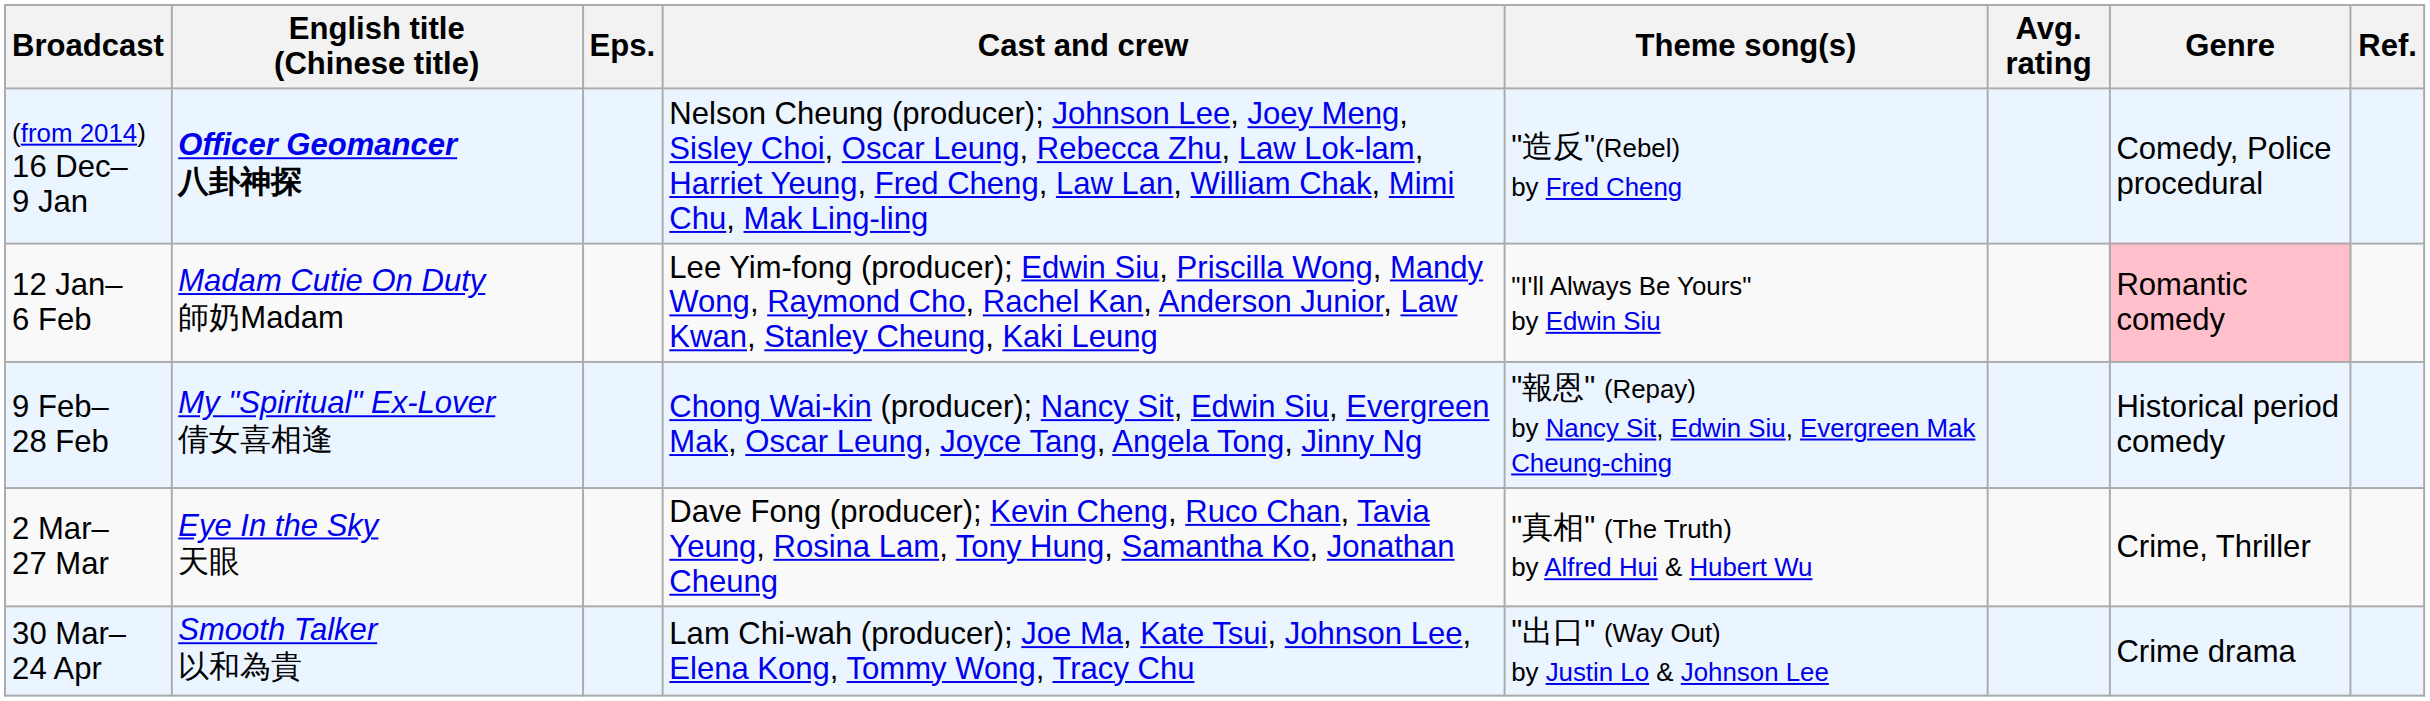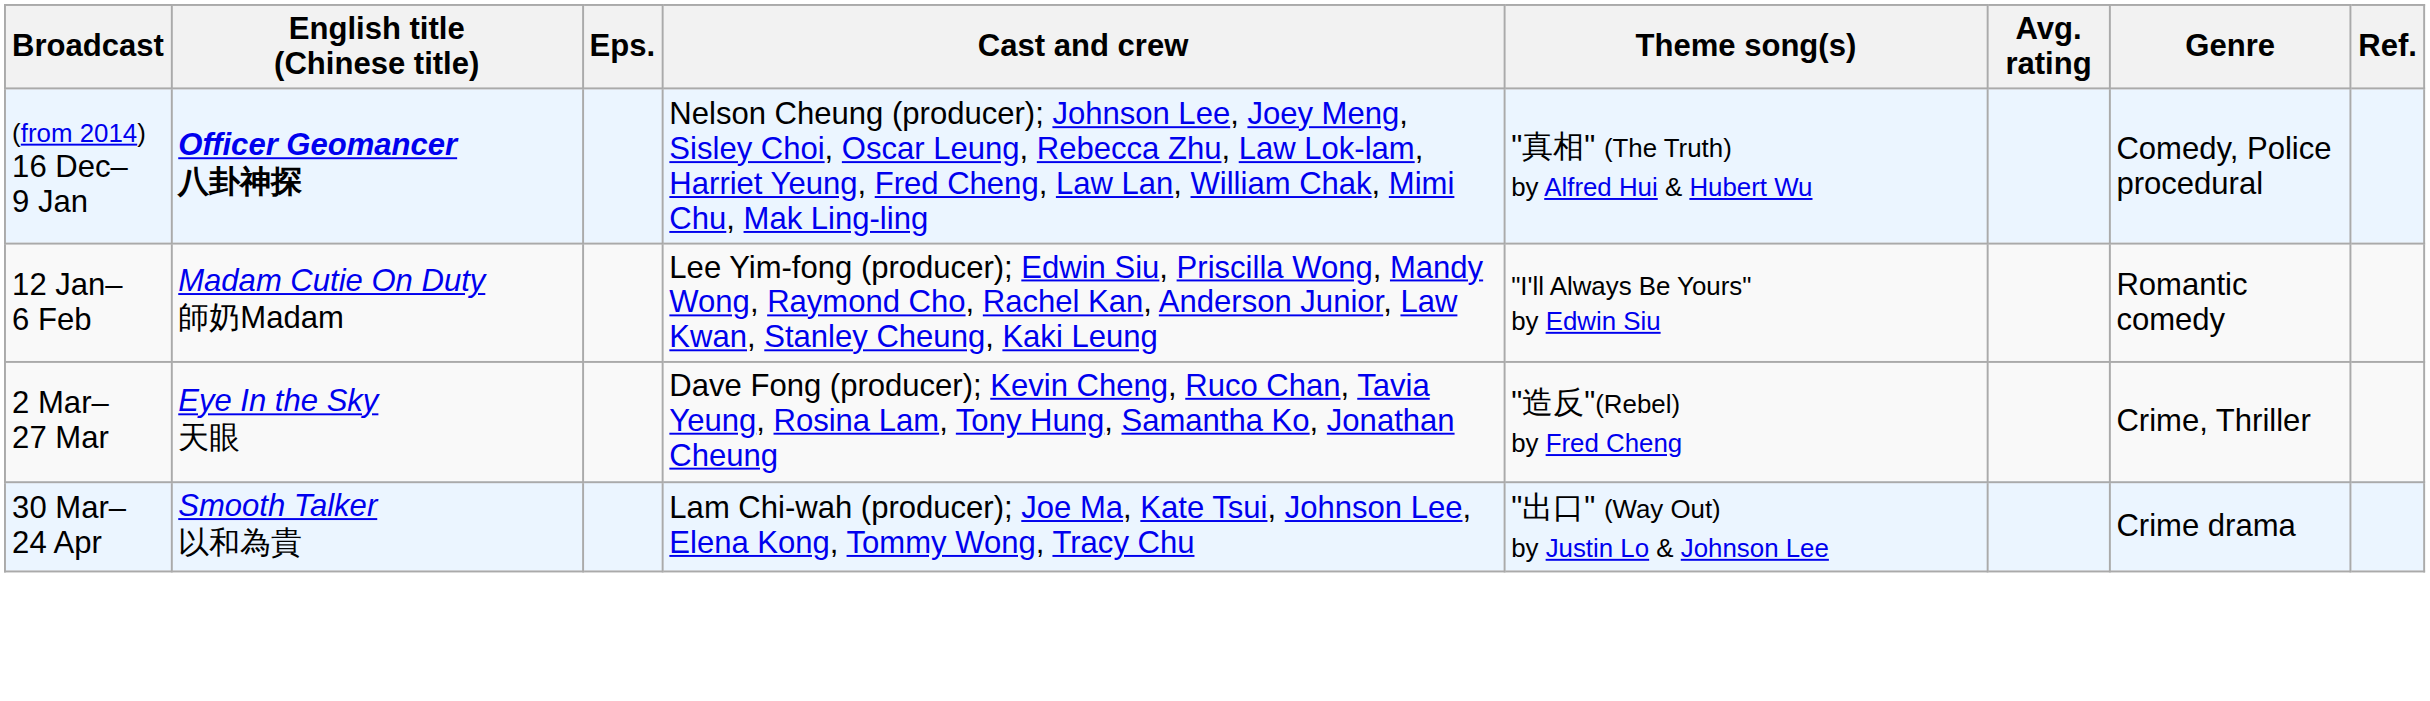 <table class="wikitable sortable">
 <tr>
 <th>Broadcast</th>
 <th style="width:17%;">English title <br> (Chinese title)</th>
 <th>Eps.</th>
 <th>Cast and crew</th>
 <th style="width:20%;">Theme song(s)</th>
 <th>Avg. rating</th>
 <th style="width:10%;">Genre</th>
 <th>Ref.</th>
 </tr>
 <tr ---- bgcolor="#ebf5ff">
 <td><small>(<a href='#'>from 2014</a>)</small><br>16 Dec–<br>9 Jan</td>
 <td><strong><em><a href='#'>Officer Geomancer</a></em><br>八卦神探</strong></td>
 <td></td>
 <td>Nelson Cheung (producer); <a href='#'>Johnson Lee</a>, <a href='#'>Joey Meng</a>, <a href='#'>Sisley Choi</a>, <a href='#'>Oscar Leung</a>, <a href='#'>Rebecca Zhu</a>, <a href='#'>Law Lok-lam</a>, <a href='#'>Harriet Yeung</a>, <a href='#'>Fred Cheng</a>, <a href='#'>Law Lan</a>, <a href='#'>William Chak</a>, <a href='#'>Mimi Chu</a>, <a href='#'>Mak Ling-ling</a></td>
-<td>"造反"<small>(Rebel)</small><br><small>by <a href='#'>Fred Cheng</a></small></td>
+<td>"真相" <small>(The Truth)</small><br><small>by <a href='#'>Alfred Hui</a> & <a href='#'>Hubert Wu</a> </small></td>
 <td></td>
 <td>Comedy, Police procedural</td>
 <td></td>
 </tr>
 <tr>
 <td>12 Jan–<br>6 Feb</td>
 <td><em><a href='#'>Madam Cutie On Duty</a></em><br>師奶Madam</td>
 <td></td>
 <td>Lee Yim-fong (producer); <a href='#'>Edwin Siu</a>, <a href='#'>Priscilla Wong</a>, <a href='#'>Mandy Wong</a>, <a href='#'>Raymond Cho</a>, <a href='#'>Rachel Kan</a>, <a href='#'>Anderson Junior</a>, <a href='#'>Law Kwan</a>, <a href='#'>Stanley Cheung</a>, <a href='#'>Kaki Leung</a></td>
 <td><small>"I'll Always Be Yours"</small><br><small>by <a href='#'>Edwin Siu</a></small></td>
 <td></td>
-<td style="background: pink;">Romantic comedy</td>
-<td></td>
-</tr>
-<tr ---- bgcolor="#ebf5ff">
-<td>9 Feb–<br>28 Feb</td>
-<td><em><a href='#'>My "Spiritual" Ex-Lover</a></em><br>倩女喜相逢</td>
-<td></td>
-<td><a href='#'>Chong Wai-kin</a> (producer); <a href='#'>Nancy Sit</a>, <a href='#'>Edwin Siu</a>, <a href='#'>Evergreen Mak</a>, <a href='#'>Oscar Leung</a>, <a href='#'>Joyce Tang</a>, <a href='#'>Angela Tong</a>, <a href='#'>Jinny Ng</a></td>
-<td>"報恩" <small>(Repay)</small><br><small>by <a href='#'>Nancy Sit</a>, <a href='#'>Edwin Siu</a>, <a href='#'>Evergreen Mak Cheung-ching</a></small></td>
-<td></td>
-<td>Historical period comedy</td>
+<td>Romantic comedy</td>
 <td></td>
 </tr>
 <tr>
 <td>2 Mar–<br>27 Mar</td>
 <td><em><a href='#'>Eye In the Sky</a></em><br>天眼</td>
 <td></td>
 <td>Dave Fong (producer); <a href='#'>Kevin Cheng</a>, <a href='#'>Ruco Chan</a>, <a href='#'>Tavia Yeung</a>, <a href='#'>Rosina Lam</a>, <a href='#'>Tony Hung</a>, <a href='#'>Samantha Ko</a>, <a href='#'>Jonathan Cheung</a></td>
-<td>"真相" <small>(The Truth)</small><br><small>by <a href='#'>Alfred Hui</a> & <a href='#'>Hubert Wu</a> </small></td>
+<td>"造反"<small>(Rebel)</small><br><small>by <a href='#'>Fred Cheng</a></small></td>
 <td></td>
 <td>Crime, Thriller</td>
 <td></td>
 </tr>
 <tr ---- bgcolor="#ebf5ff">
 <td>30 Mar–<br>24 Apr</td>
 <td><em><a href='#'>Smooth Talker</a></em><br>以和為貴</td>
 <td></td>
 <td>Lam Chi-wah (producer); <a href='#'>Joe Ma</a>, <a href='#'>Kate Tsui</a>, <a href='#'>Johnson Lee</a>, <a href='#'>Elena Kong</a>, <a href='#'>Tommy Wong</a>, <a href='#'>Tracy Chu</a></td>
 <td>"出口" <small>(Way Out)</small><br><small>by <a href='#'>Justin Lo</a> & <a href='#'>Johnson Lee</a> </small></td>
 <td></td>
 <td>Crime drama</td>
 <td></td>
 </tr>
 </table>
